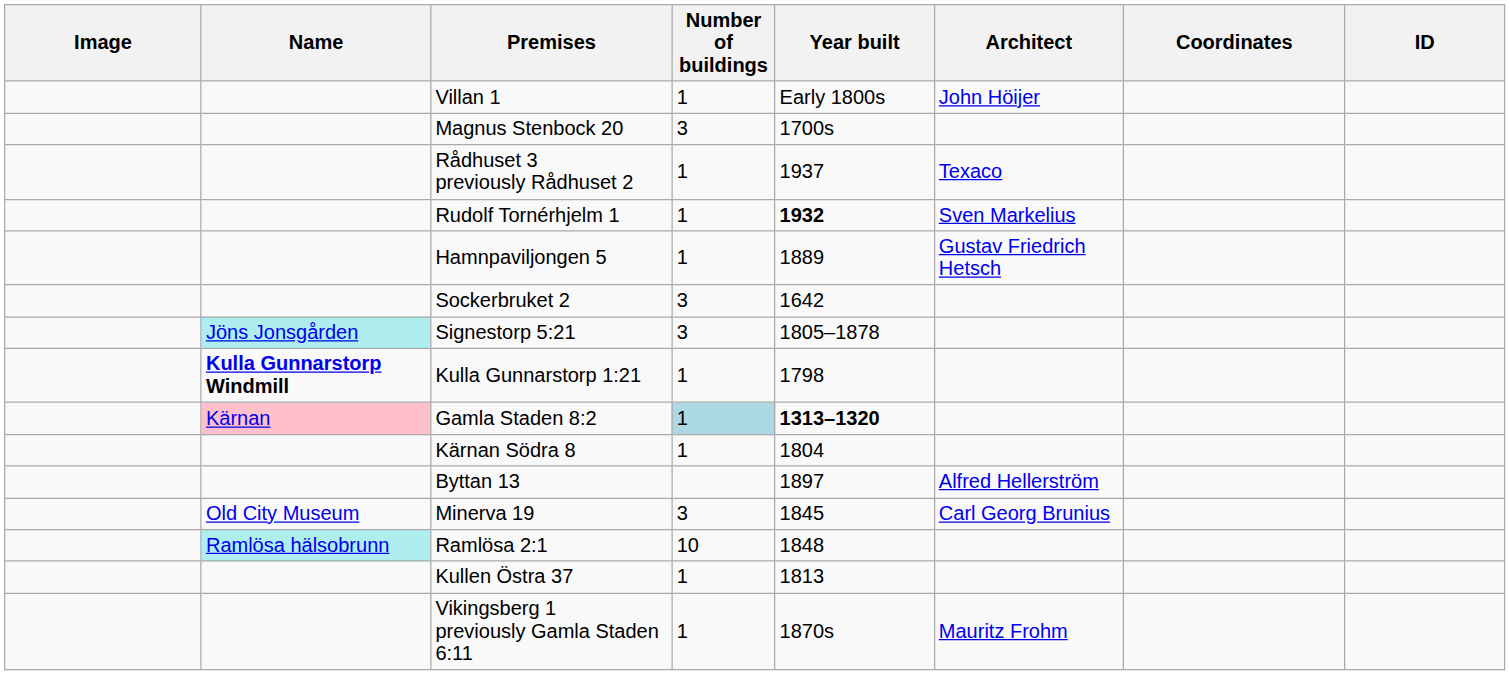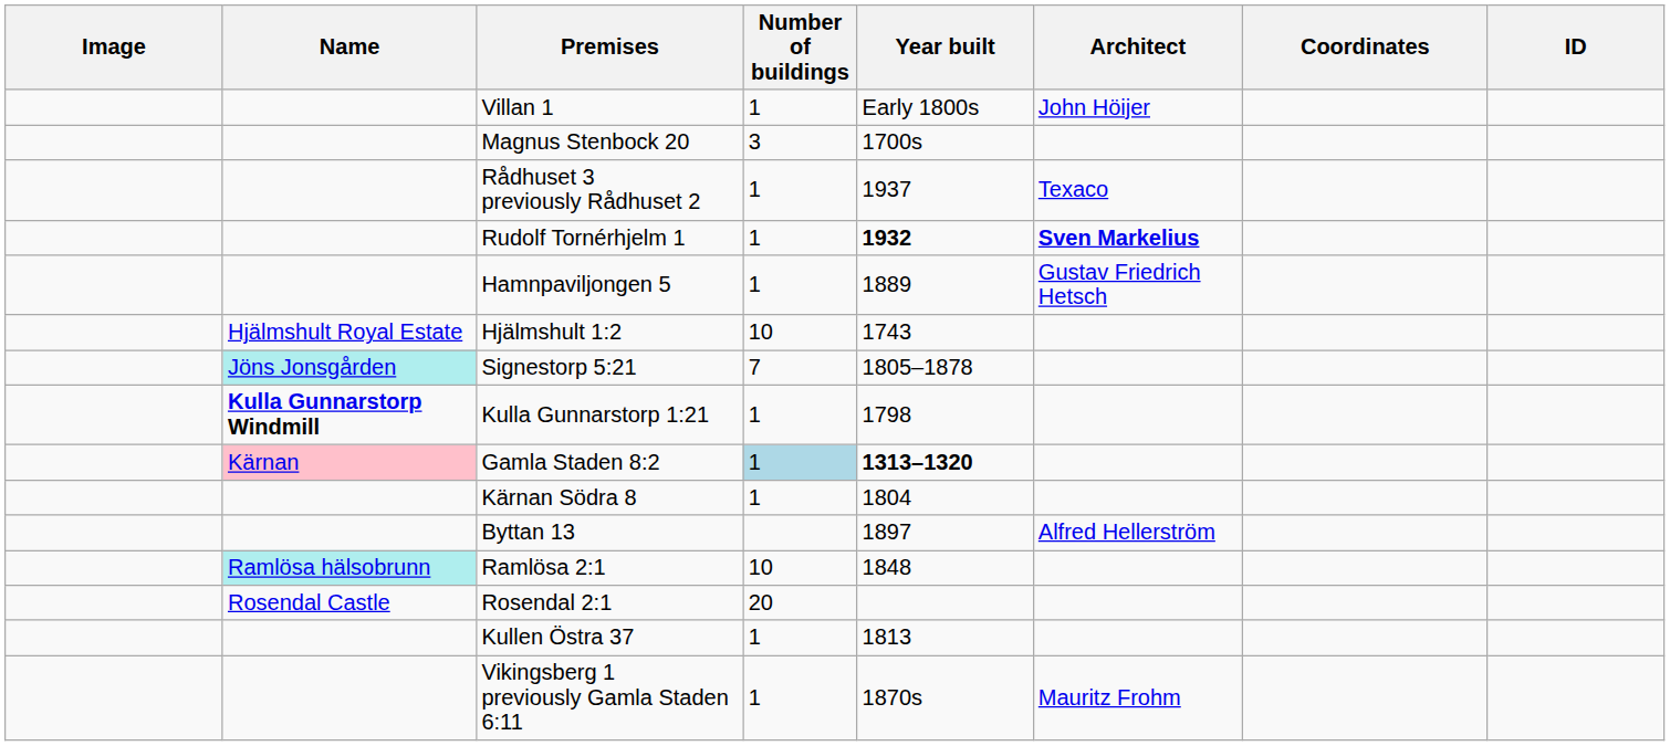 <table class="wikitable" width="95%">
 <tr>
 <th width="150">Image</th>
 <th>Name</th>
 <th>Premises</th>
 <th width="75">Number of<br>buildings</th>
 <th width="120">Year built</th>
 <th>Architect</th>
 <th width="170">Coordinates</th>
 <th width="120">ID</th>
 </tr>
 <tr>
 <td></td>
 <td></td>
 <td>Villan 1</td>
 <td>1</td>
 <td>Early 1800s</td>
 <td><a href='#'>John Höijer</a></td>
 <td></td>
 <td></td>
 </tr>
 <tr>
 <td></td>
 <td></td>
 <td>Magnus Stenbock 20</td>
 <td>3</td>
 <td>1700s</td>
 <td></td>
 <td></td>
 <td></td>
 </tr>
 <tr>
 <td></td>
 <td></td>
 <td>Rådhuset 3<br>previously Rådhuset 2</td>
 <td>1</td>
 <td>1937</td>
 <td><a href='#'>Texaco</a></td>
 <td></td>
 <td></td>
 </tr>
 <tr>
 <td></td>
 <td></td>
 <td>Rudolf Tornérhjelm 1</td>
 <td>1</td>
 <td><strong>1932</strong></td>
-<td><a href='#'>Sven Markelius</a></td>
+<td><strong><a href='#'>Sven Markelius</a></strong></td>
 <td></td>
 <td></td>
 </tr>
 <tr>
 <td></td>
 <td></td>
 <td>Hamnpaviljongen 5</td>
 <td>1</td>
 <td>1889</td>
 <td><a href='#'>Gustav Friedrich Hetsch</a></td>
 <td></td>
 <td></td>
 </tr>
 <tr>
 <td></td>
-<td></td>
-<td>Sockerbruket 2</td>
-<td>3</td>
-<td>1642</td>
+<td><a href='#'>Hjälmshult Royal Estate</a></td>
+<td>Hjälmshult 1:2</td>
+<td>10</td>
+<td>1743</td>
 <td></td>
 <td></td>
 <td></td>
 </tr>
 <tr>
 <td></td>
 <td style="background: paleturquoise;"><a href='#'>Jöns Jonsgården</a></td>
 <td>Signestorp 5:21</td>
-<td>3</td>
+<td>7</td>
 <td>1805–1878</td>
 <td></td>
 <td></td>
 <td></td>
 </tr>
 <tr>
 <td></td>
 <td><strong><a href='#'>Kulla Gunnarstorp</a> Windmill</strong></td>
 <td>Kulla Gunnarstorp 1:21</td>
 <td>1</td>
 <td>1798</td>
 <td></td>
 <td></td>
 <td></td>
 </tr>
 <tr>
 <td></td>
 <td style="background: pink;"><a href='#'>Kärnan</a></td>
 <td>Gamla Staden 8:2</td>
 <td style="background: lightblue;">1</td>
 <td><strong>1313–1320</strong></td>
 <td></td>
 <td></td>
 <td></td>
 </tr>
 <tr>
 <td></td>
 <td></td>
 <td>Kärnan Södra 8</td>
 <td>1</td>
 <td>1804</td>
 <td></td>
 <td></td>
 <td></td>
 </tr>
 <tr>
 <td></td>
 <td></td>
 <td>Byttan 13</td>
 <td></td>
 <td>1897</td>
 <td><a href='#'>Alfred Hellerström</a></td>
 <td></td>
 <td></td>
 </tr>
 <tr>
 <td></td>
-<td><a href='#'>Old City Museum</a></td>
-<td>Minerva 19</td>
-<td>3</td>
-<td>1845</td>
-<td><a href='#'>Carl Georg Brunius</a></td>
+<td style="background: paleturquoise;"><a href='#'>Ramlösa hälsobrunn</a></td>
+<td>Ramlösa 2:1</td>
+<td>10</td>
+<td>1848</td>
+<td></td>
 <td></td>
 <td></td>
 </tr>
 <tr>
 <td></td>
-<td style="background: paleturquoise;"><a href='#'>Ramlösa hälsobrunn</a></td>
-<td>Ramlösa 2:1</td>
-<td>10</td>
-<td>1848</td>
+<td Rosendals slott, Helsingborg><a href='#'>Rosendal Castle</a></td>
+<td>Rosendal 2:1</td>
+<td>20</td>
+<td></td>
 <td></td>
 <td></td>
 <td></td>
 </tr>
 <tr>
 <td></td>
 <td></td>
 <td>Kullen Östra 37</td>
 <td>1</td>
 <td>1813</td>
 <td></td>
 <td></td>
 <td></td>
 </tr>
 <tr>
 <td></td>
 <td></td>
 <td>Vikingsberg 1<br>previously Gamla Staden 6:11</td>
 <td>1</td>
 <td>1870s</td>
 <td><a href='#'>Mauritz Frohm</a></td>
 <td></td>
 <td></td>
 </tr>
 </table>
